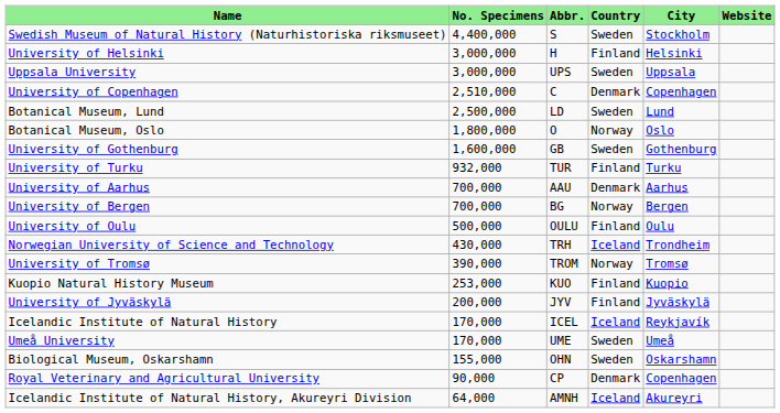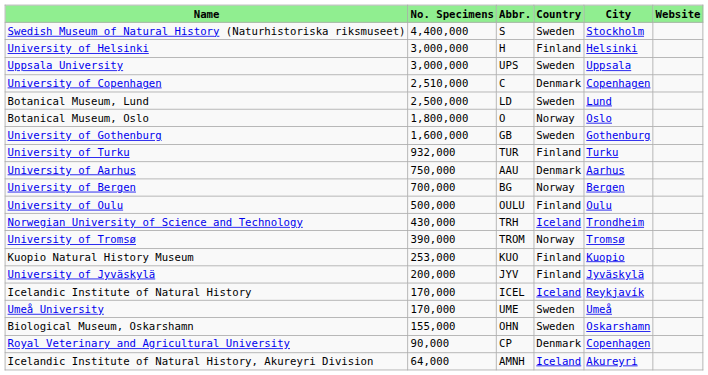 <table class="wikitable sortable" align="left" style="margin-left:1em">
 <tr>
 <th style="background:lightgreen" align="center">Name</th>
 <th style="background:lightgreen" align="center">No. Specimens</th>
 <th style="background:lightgreen" align="center">Abbr.</th>
 <th style="background:lightgreen" align="center">Country</th>
 <th style="background:lightgreen" align="center">City</th>
 <th style="background:lightgreen" align="center">Website</th>
 </tr>
 <tr>
 <td><a href='#'>Swedish Museum of Natural History</a> (Naturhistoriska riksmuseet)</td>
 <td>4,400,000</td>
 <td>S</td>
 <td>Sweden</td>
 <td><a href='#'>Stockholm</a></td>
 <td></td>
 </tr>
 <tr>
 <td><a href='#'>University of Helsinki</a></td>
 <td>3,000,000</td>
 <td>H</td>
 <td>Finland</td>
 <td><a href='#'>Helsinki</a></td>
 <td></td>
 </tr>
 <tr>
 <td><a href='#'>Uppsala University</a></td>
 <td>3,000,000</td>
 <td>UPS</td>
 <td>Sweden</td>
 <td><a href='#'>Uppsala</a></td>
 <td></td>
 </tr>
 <tr>
 <td><a href='#'>University of Copenhagen</a></td>
 <td>2,510,000</td>
 <td>C</td>
 <td>Denmark</td>
 <td><a href='#'>Copenhagen</a></td>
 <td></td>
 </tr>
 <tr>
 <td>Botanical Museum, Lund</td>
 <td>2,500,000</td>
 <td>LD</td>
 <td>Sweden</td>
 <td><a href='#'>Lund</a></td>
 <td></td>
 </tr>
 <tr>
 <td>Botanical Museum, Oslo</td>
 <td>1,800,000</td>
 <td>O</td>
 <td>Norway</td>
 <td><a href='#'>Oslo</a></td>
 <td></td>
 </tr>
 <tr>
 <td><a href='#'>University of Gothenburg</a></td>
 <td>1,600,000</td>
 <td>GB</td>
 <td>Sweden</td>
 <td><a href='#'>Gothenburg</a></td>
 <td></td>
 </tr>
 <tr>
 <td><a href='#'>University of Turku</a></td>
 <td>932,000</td>
 <td>TUR</td>
 <td>Finland</td>
 <td><a href='#'>Turku</a></td>
 <td></td>
 </tr>
 <tr>
 <td><a href='#'>University of Aarhus</a></td>
-<td>700,000</td>
+<td>750,000</td>
 <td>AAU</td>
 <td>Denmark</td>
 <td><a href='#'>Aarhus</a></td>
 <td></td>
 </tr>
 <tr>
 <td><a href='#'>University of Bergen</a></td>
 <td>700,000</td>
 <td>BG</td>
 <td>Norway</td>
 <td><a href='#'>Bergen</a></td>
 <td></td>
 </tr>
 <tr>
 <td><a href='#'>University of Oulu</a></td>
 <td>500,000</td>
 <td>OULU</td>
 <td>Finland</td>
 <td><a href='#'>Oulu</a></td>
 <td></td>
 </tr>
 <tr>
 <td><a href='#'>Norwegian University of Science and Technology</a></td>
 <td>430,000</td>
 <td>TRH</td>
 <td><a href='#'>Iceland</a></td>
 <td><a href='#'>Trondheim</a></td>
 <td></td>
 </tr>
 <tr>
 <td><a href='#'>University of Tromsø</a></td>
 <td>390,000</td>
 <td>TROM</td>
 <td>Norway</td>
 <td><a href='#'>Tromsø</a></td>
 <td></td>
 </tr>
 <tr>
 <td>Kuopio Natural History Museum</td>
 <td>253,000</td>
 <td>KUO</td>
 <td>Finland</td>
 <td><a href='#'>Kuopio</a></td>
 <td></td>
 </tr>
 <tr>
 <td><a href='#'>University of Jyväskylä</a></td>
 <td>200,000</td>
 <td>JYV</td>
 <td>Finland</td>
 <td><a href='#'>Jyväskylä</a></td>
 <td></td>
 </tr>
 <tr>
 <td>Icelandic Institute of Natural History</td>
 <td>170,000</td>
 <td>ICEL</td>
 <td><a href='#'>Iceland</a></td>
 <td><a href='#'>Reykjavík</a></td>
 <td></td>
 </tr>
 <tr>
 <td><a href='#'>Umeå University</a></td>
 <td>170,000</td>
 <td>UME</td>
 <td>Sweden</td>
 <td><a href='#'>Umeå</a></td>
 <td></td>
 </tr>
 <tr>
 <td>Biological Museum, Oskarshamn</td>
 <td>155,000</td>
 <td>OHN</td>
 <td>Sweden</td>
 <td><a href='#'>Oskarshamn</a></td>
 <td></td>
 </tr>
 <tr>
 <td><a href='#'>Royal Veterinary and Agricultural University</a></td>
 <td>90,000</td>
 <td>CP</td>
 <td>Denmark</td>
 <td><a href='#'>Copenhagen</a></td>
 <td></td>
 </tr>
 <tr>
 <td>Icelandic Institute of Natural History, Akureyri Division</td>
 <td>64,000</td>
 <td>AMNH</td>
 <td><a href='#'>Iceland</a></td>
 <td><a href='#'>Akureyri</a></td>
 <td></td>
 </tr>
 </table>
